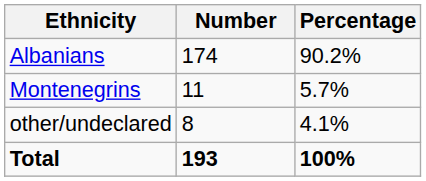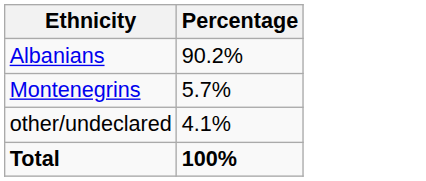 <table class="wikitable">
 <tr>
 <th width="100px">Ethnicity</th>
-<th width="80px">Number</th>
 <th width="80px">Percentage</th>
 </tr>
 <tr>
 <td><a href='#'>Albanians</a></td>
-<td>174</td>
 <td>90.2%</td>
 </tr>
 <tr>
 <td><a href='#'>Montenegrins</a></td>
-<td>11</td>
 <td>5.7%</td>
 </tr>
 <tr>
 <td>other/undeclared</td>
-<td>8</td>
 <td>4.1%</td>
 </tr>
 <tr>
 <td><strong>Total</strong></td>
-<td><strong>193</strong></td>
 <td><strong>100%</strong></td>
 </tr>
 </table>
